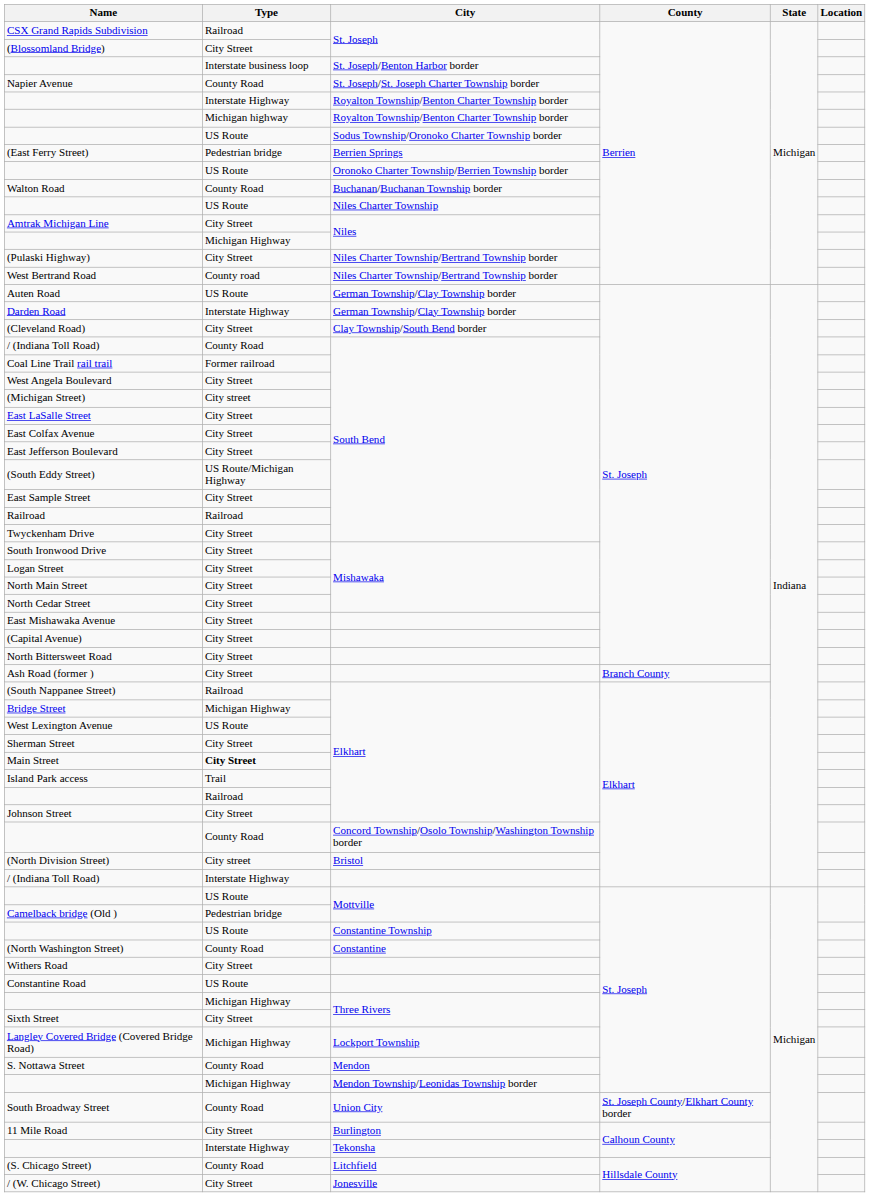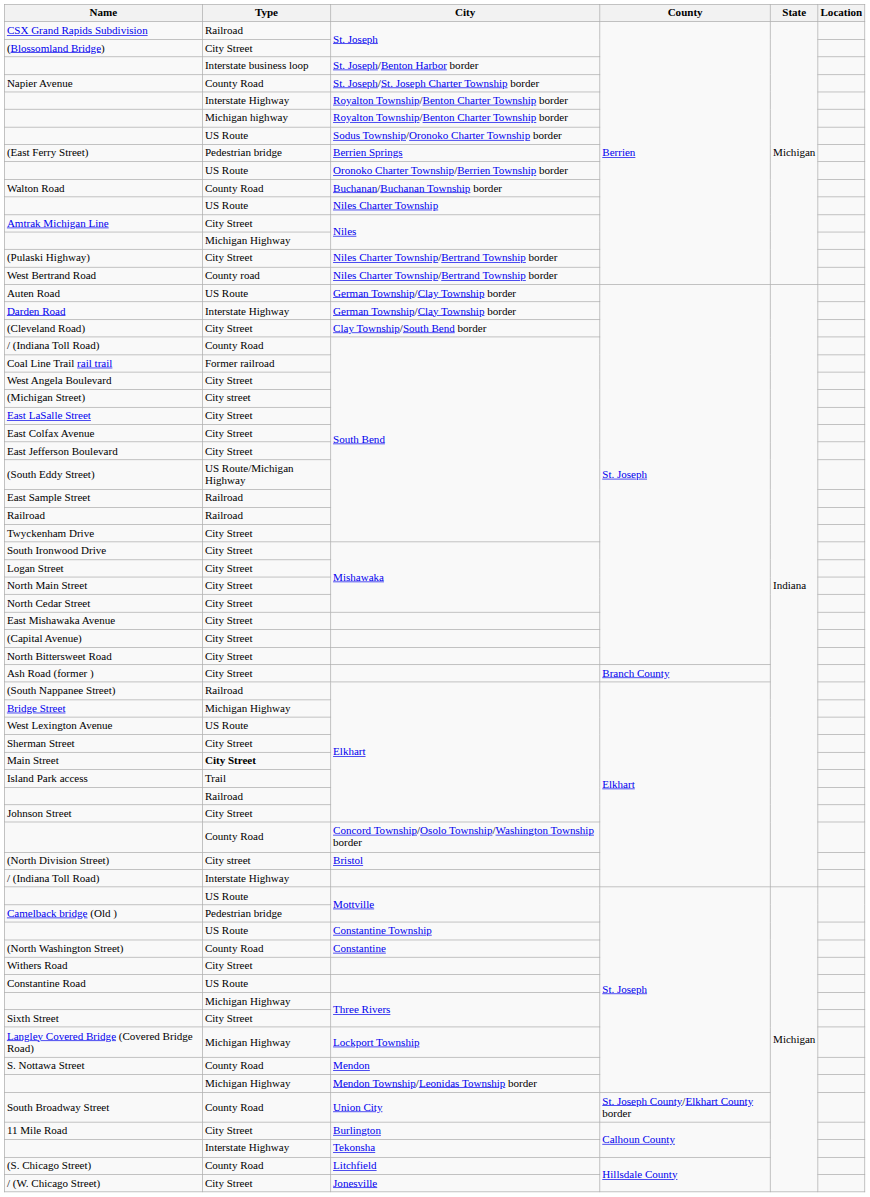 <table class="wikitable">
 <tr>
 <th>Name</th>
 <th>Type</th>
 <th>City</th>
 <th>County</th>
 <th>State</th>
 <th>Location</th>
 </tr>
 <tr>
 <td><a href='#'>CSX Grand Rapids Subdivision</a></td>
 <td>Railroad</td>
 <td rowspan="2"><a href='#'>St. Joseph</a></td>
 <td rowspan="15"><a href='#'>Berrien</a></td>
 <td rowspan="15">Michigan</td>
 <td></td>
 </tr>
 <tr>
 <td> (<a href='#'>Blossomland Bridge</a>)</td>
 <td>City Street</td>
 <td></td>
 </tr>
 <tr>
 <td></td>
 <td>Interstate business loop</td>
 <td><a href='#'>St. Joseph</a>/<a href='#'>Benton Harbor</a> border</td>
 <td></td>
 </tr>
 <tr>
 <td>Napier Avenue</td>
 <td>County Road</td>
 <td><a href='#'>St. Joseph</a>/<a href='#'>St. Joseph Charter Township</a> border</td>
 <td></td>
 </tr>
 <tr>
 <td></td>
 <td>Interstate Highway</td>
 <td><a href='#'>Royalton Township</a>/<a href='#'>Benton Charter Township</a> border</td>
 <td></td>
 </tr>
 <tr>
 <td></td>
 <td>Michigan highway</td>
 <td><a href='#'>Royalton Township</a>/<a href='#'>Benton Charter Township</a> border</td>
 <td></td>
 </tr>
 <tr>
 <td></td>
 <td>US Route</td>
 <td><a href='#'>Sodus Township</a>/<a href='#'>Oronoko Charter Township</a> border</td>
 <td></td>
 </tr>
 <tr>
 <td> (East Ferry Street)</td>
 <td>Pedestrian bridge</td>
 <td><a href='#'>Berrien Springs</a></td>
 <td></td>
 </tr>
 <tr>
 <td></td>
 <td>US Route</td>
 <td><a href='#'>Oronoko Charter Township</a>/<a href='#'>Berrien Township</a> border</td>
 <td></td>
 </tr>
 <tr>
 <td>Walton Road</td>
 <td>County Road</td>
 <td><a href='#'>Buchanan</a>/<a href='#'>Buchanan Township</a> border</td>
 <td></td>
 </tr>
 <tr>
 <td></td>
 <td>US Route</td>
 <td><a href='#'>Niles Charter Township</a></td>
 <td></td>
 </tr>
 <tr>
 <td><a href='#'>Amtrak Michigan Line</a></td>
 <td>City Street</td>
 <td rowspan="2"><a href='#'>Niles</a></td>
 <td></td>
 </tr>
 <tr>
 <td></td>
 <td>Michigan Highway</td>
 <td></td>
 </tr>
 <tr>
 <td> (Pulaski Highway)</td>
 <td>City Street</td>
 <td><a href='#'>Niles Charter Township</a>/<a href='#'>Bertrand Township</a> border</td>
 <td></td>
 </tr>
 <tr>
 <td>West Bertrand Road</td>
 <td>County road</td>
 <td><a href='#'>Niles Charter Township</a>/<a href='#'>Bertrand Township</a> border</td>
 <td></td>
 </tr>
 <tr>
 <td>Auten Road</td>
 <td>US Route</td>
 <td><a href='#'>German Township</a>/<a href='#'>Clay Township</a> border</td>
 <td rowspan="21"><a href='#'>St. Joseph</a></td>
 <td rowspan="33">Indiana</td>
 <td></td>
 </tr>
 <tr>
 <td><a href='#'>Darden Road</a></td>
 <td>Interstate Highway</td>
 <td><a href='#'>German Township</a>/<a href='#'>Clay Township</a> border</td>
 <td></td>
 </tr>
 <tr>
 <td> (Cleveland Road)</td>
 <td>City Street</td>
 <td><a href='#'>Clay Township</a>/<a href='#'>South Bend</a> border</td>
 <td></td>
 </tr>
 <tr>
 <td>/ (Indiana Toll Road)</td>
 <td>County Road</td>
 <td rowspan="11"><a href='#'>South Bend</a></td>
 <td></td>
 </tr>
 <tr>
 <td>Coal Line Trail <a href='#'>rail trail</a></td>
 <td>Former railroad</td>
 <td></td>
 </tr>
 <tr>
 <td>West Angela Boulevard</td>
 <td>City Street</td>
 <td></td>
 </tr>
 <tr>
 <td> (Michigan Street)</td>
 <td>City street</td>
 <td></td>
 </tr>
 <tr>
 <td><a href='#'>East LaSalle Street</a></td>
 <td>City Street</td>
 <td></td>
 </tr>
 <tr>
 <td>East Colfax Avenue</td>
 <td>City Street</td>
 <td></td>
 </tr>
 <tr>
 <td>East Jefferson Boulevard</td>
 <td>City Street</td>
 <td></td>
 </tr>
 <tr>
 <td> (South Eddy Street)</td>
 <td>US Route/Michigan Highway</td>
 <td></td>
 </tr>
 <tr>
 <td>East Sample Street</td>
-<td>City Street</td>
+<td>Railroad</td>
 <td></td>
 </tr>
 <tr>
 <td>Railroad</td>
 <td>Railroad</td>
 <td></td>
 </tr>
 <tr>
 <td>Twyckenham Drive</td>
 <td>City Street</td>
 <td></td>
 </tr>
 <tr>
 <td>South Ironwood Drive</td>
 <td>City Street</td>
 <td rowspan="4"><a href='#'>Mishawaka</a></td>
 <td></td>
 </tr>
 <tr>
 <td>Logan Street</td>
 <td>City Street</td>
 <td></td>
 </tr>
 <tr>
 <td>North Main Street</td>
 <td>City Street</td>
 <td></td>
 </tr>
 <tr>
 <td>North Cedar Street</td>
 <td>City Street</td>
 <td></td>
 </tr>
 <tr>
 <td>East Mishawaka Avenue</td>
 <td>City Street</td>
 <td></td>
 <td></td>
 </tr>
 <tr>
 <td> (Capital Avenue)</td>
 <td>City Street</td>
 <td></td>
 <td></td>
 </tr>
 <tr>
 <td>North Bittersweet Road</td>
 <td>City Street</td>
 <td></td>
 <td></td>
 </tr>
 <tr>
 <td>Ash Road (former )</td>
 <td>City Street</td>
 <td></td>
 <td><a href='#'>Branch County</a></td>
 <td></td>
 </tr>
 <tr>
 <td> (South Nappanee Street)</td>
 <td>Railroad</td>
 <td rowspan="8"><a href='#'>Elkhart</a></td>
 <td rowspan="11"><a href='#'>Elkhart</a></td>
 <td></td>
 </tr>
 <tr>
 <td><a href='#'>Bridge Street</a></td>
 <td>Michigan Highway</td>
 <td></td>
 </tr>
 <tr>
 <td>West Lexington Avenue</td>
 <td>US Route</td>
 <td></td>
 </tr>
 <tr>
 <td>Sherman Street</td>
 <td>City Street</td>
 <td></td>
 </tr>
 <tr>
 <td>Main Street</td>
 <td><strong>City Street</strong></td>
 <td></td>
 </tr>
 <tr>
 <td>Island Park access</td>
 <td>Trail</td>
 <td></td>
 </tr>
 <tr>
 <td></td>
 <td>Railroad</td>
 <td></td>
 </tr>
 <tr>
 <td>Johnson Street</td>
 <td>City Street</td>
 <td></td>
 </tr>
 <tr>
 <td></td>
 <td>County Road</td>
 <td><a href='#'>Concord Township</a>/<a href='#'>Osolo Township</a>/<a href='#'>Washington Township</a> border</td>
 </tr>
 <tr>
 <td> (North Division Street)</td>
 <td>City street</td>
 <td><a href='#'>Bristol</a></td>
 <td></td>
 </tr>
 <tr>
 <td>/ (Indiana Toll Road)</td>
 <td>Interstate Highway</td>
 <td></td>
 <td></td>
 </tr>
 <tr>
 <td></td>
 <td>US Route</td>
 <td rowspan="2"><a href='#'>Mottville</a></td>
 <td rowspan="11"><a href='#'>St. Joseph</a></td>
 <td rowspan="16">Michigan</td>
 <td rowspan="2"></td>
 </tr>
 <tr>
 <td><a href='#'>Camelback bridge</a> (Old )</td>
 <td>Pedestrian bridge</td>
 </tr>
 <tr>
 <td></td>
 <td>US Route</td>
 <td><a href='#'>Constantine Township</a></td>
 <td></td>
 </tr>
 <tr>
 <td> (North Washington Street)</td>
 <td>County Road</td>
 <td><a href='#'>Constantine</a></td>
 <td></td>
 </tr>
 <tr>
 <td>Withers Road</td>
 <td>City Street</td>
 <td></td>
 <td></td>
 </tr>
 <tr>
 <td>Constantine Road</td>
 <td>US Route</td>
 <td></td>
 <td></td>
 </tr>
 <tr>
 <td></td>
 <td>Michigan Highway</td>
 <td rowspan="2"><a href='#'>Three Rivers</a></td>
 <td></td>
 </tr>
 <tr>
 <td>Sixth Street</td>
 <td>City Street</td>
 <td></td>
 </tr>
 <tr>
 <td><a href='#'>Langley Covered Bridge</a> (Covered Bridge Road)</td>
 <td>Michigan Highway</td>
 <td><a href='#'>Lockport Township</a></td>
 <td></td>
 </tr>
 <tr>
 <td>S. Nottawa Street</td>
 <td>County Road</td>
 <td><a href='#'>Mendon</a></td>
 <td></td>
 </tr>
 <tr>
 <td></td>
 <td>Michigan Highway</td>
 <td><a href='#'>Mendon Township</a>/<a href='#'>Leonidas Township</a> border</td>
 <td></td>
 </tr>
 <tr>
 <td>South Broadway Street</td>
 <td>County Road</td>
 <td><a href='#'>Union City</a></td>
 <td><a href='#'>St. Joseph County</a>/<a href='#'>Elkhart County</a> border</td>
 <td></td>
 </tr>
 <tr>
 <td>11 Mile Road</td>
 <td>City Street</td>
 <td><a href='#'>Burlington</a></td>
 <td rowspan="2"><a href='#'>Calhoun County</a></td>
 <td></td>
 </tr>
 <tr>
 <td></td>
 <td>Interstate Highway</td>
 <td><a href='#'>Tekonsha</a></td>
 <td></td>
 </tr>
 <tr>
 <td> (S. Chicago Street)</td>
 <td>County Road</td>
 <td><a href='#'>Litchfield</a></td>
 <td rowspan="2"><a href='#'>Hillsdale County</a></td>
 <td></td>
 </tr>
 <tr>
 <td>/ (W. Chicago Street)</td>
 <td>City Street</td>
 <td><a href='#'>Jonesville</a></td>
 <td></td>
 </tr>
 </table>
